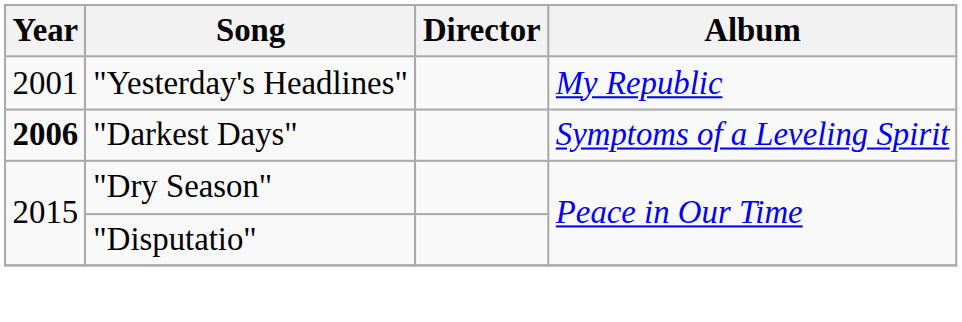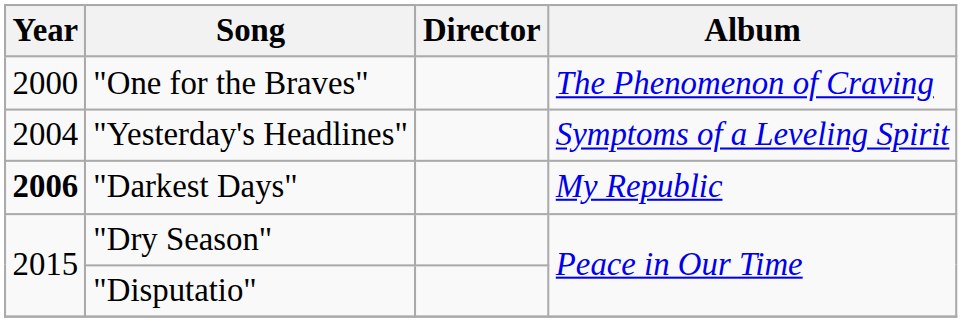 <table class="wikitable">
 <tr>
 <th>Year</th>
 <th>Song</th>
 <th>Director</th>
 <th>Album</th>
 </tr>
 <tr>
-<td>2001</td>
+<td>2000</td>
+<td>"One for the Braves"</td>
+<td></td>
+<td><em><a href='#'>The Phenomenon of Craving</a></em></td>
+</tr>
+<tr>
+<td>2004</td>
 <td>"Yesterday's Headlines"</td>
 <td></td>
-<td><em><a href='#'>My Republic</a></em></td>
+<td><em><a href='#'>Symptoms of a Leveling Spirit</a></em></td>
 </tr>
 <tr>
 <td><strong>2006</strong></td>
 <td>"Darkest Days"</td>
 <td></td>
-<td><em><a href='#'>Symptoms of a Leveling Spirit</a></em></td>
+<td><em><a href='#'>My Republic</a></em></td>
 </tr>
 <tr>
 <td rowspan=2>2015</td>
 <td>"Dry Season"</td>
 <td></td>
 <td rowspan=2><em><a href='#'>Peace in Our Time</a></em></td>
 </tr>
 <tr>
 <td>"Disputatio"</td>
 <td></td>
 </tr>
 <tr>
 </tr>
 </table>
